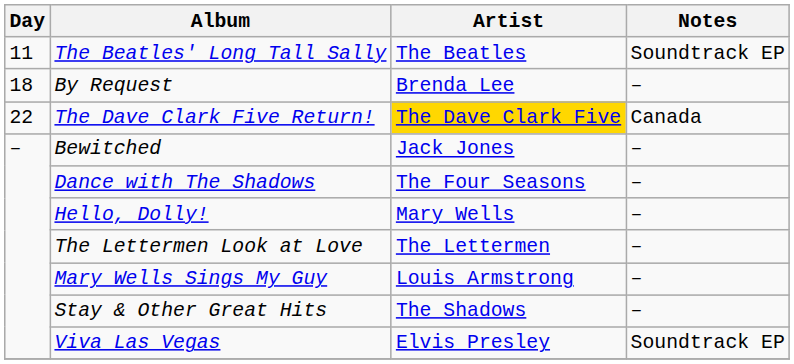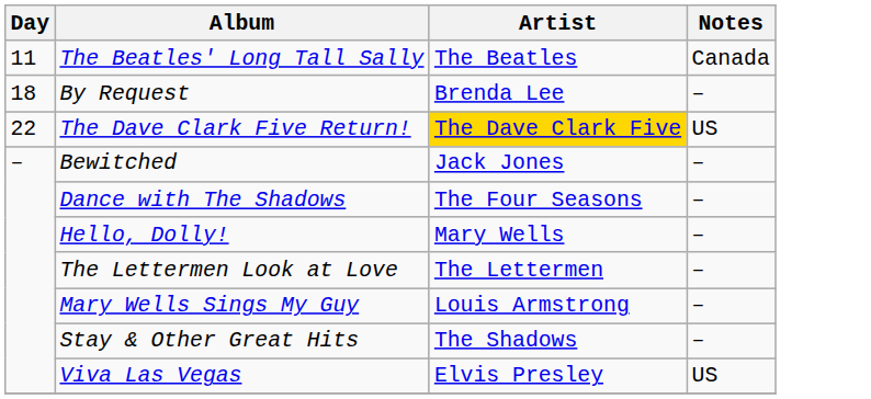 <table class="wikitable">
 <tr>
 <th>Day</th>
 <th>Album</th>
 <th>Artist</th>
 <th>Notes</th>
 </tr>
 <tr>
 <td style="vertical-align:top;">11</td>
 <td><em><a href='#'>The Beatles' Long Tall Sally</a></em></td>
 <td><a href='#'>The Beatles</a></td>
-<td>Soundtrack EP</td>
+<td>Canada</td>
 </tr>
 <tr>
 <td style="vertical-align:top;">18</td>
 <td><em>By Request</em></td>
 <td><a href='#'>Brenda Lee</a></td>
 <td>–</td>
 </tr>
 <tr>
 <td style="vertical-align:top;">22</td>
 <td><em><a href='#'>The Dave Clark Five Return!</a></em></td>
 <td style="background: gold;"><a href='#'>The Dave Clark Five</a></td>
-<td>Canada</td>
+<td>US</td>
 </tr>
 <tr>
 <td rowspan="7" style="vertical-align:top;">–</td>
 <td><em>Bewitched</em></td>
 <td><a href='#'>Jack Jones</a></td>
 <td>–</td>
 </tr>
 <tr>
 <td><em><a href='#'>Dance with The Shadows</a></em></td>
 <td><a href='#'>The Four Seasons</a></td>
 <td>–</td>
 </tr>
 <tr>
 <td><em><a href='#'>Hello, Dolly!</a></em></td>
 <td><a href='#'>Mary Wells</a></td>
 <td>–</td>
 </tr>
 <tr>
 <td><em>The Lettermen Look at Love</em></td>
 <td><a href='#'>The Lettermen</a></td>
 <td>–</td>
 </tr>
 <tr>
 <td><em><a href='#'>Mary Wells Sings My Guy</a></em></td>
 <td><a href='#'>Louis Armstrong</a></td>
 <td>–</td>
 </tr>
 <tr>
 <td><em>Stay & Other Great Hits</em></td>
 <td><a href='#'>The Shadows</a></td>
 <td>–</td>
 </tr>
 <tr>
 <td><em><a href='#'>Viva Las Vegas</a></em></td>
 <td><a href='#'>Elvis Presley</a></td>
-<td>Soundtrack EP</td>
+<td>US</td>
 </tr>
 <tr>
 </tr>
 </table>
